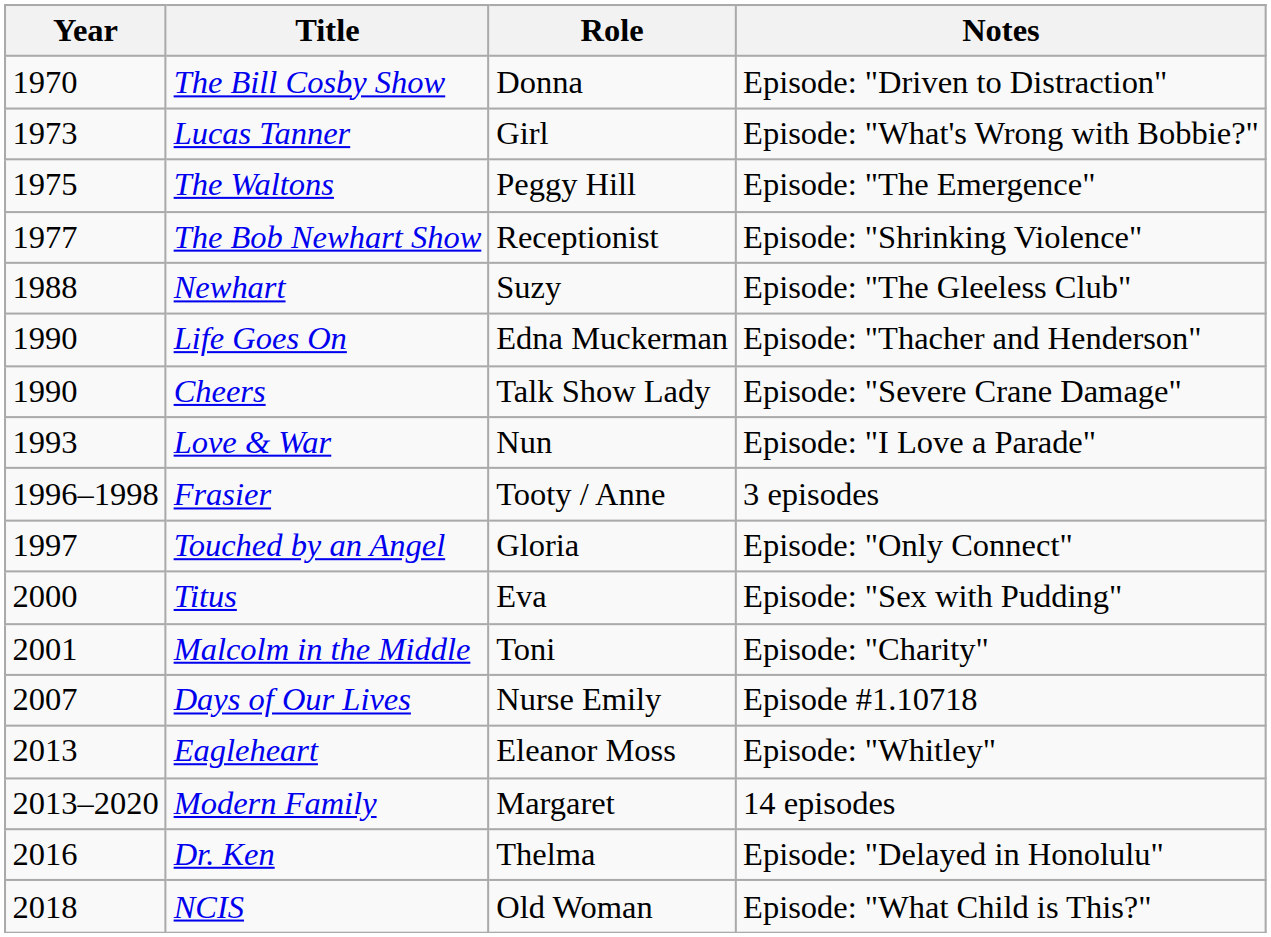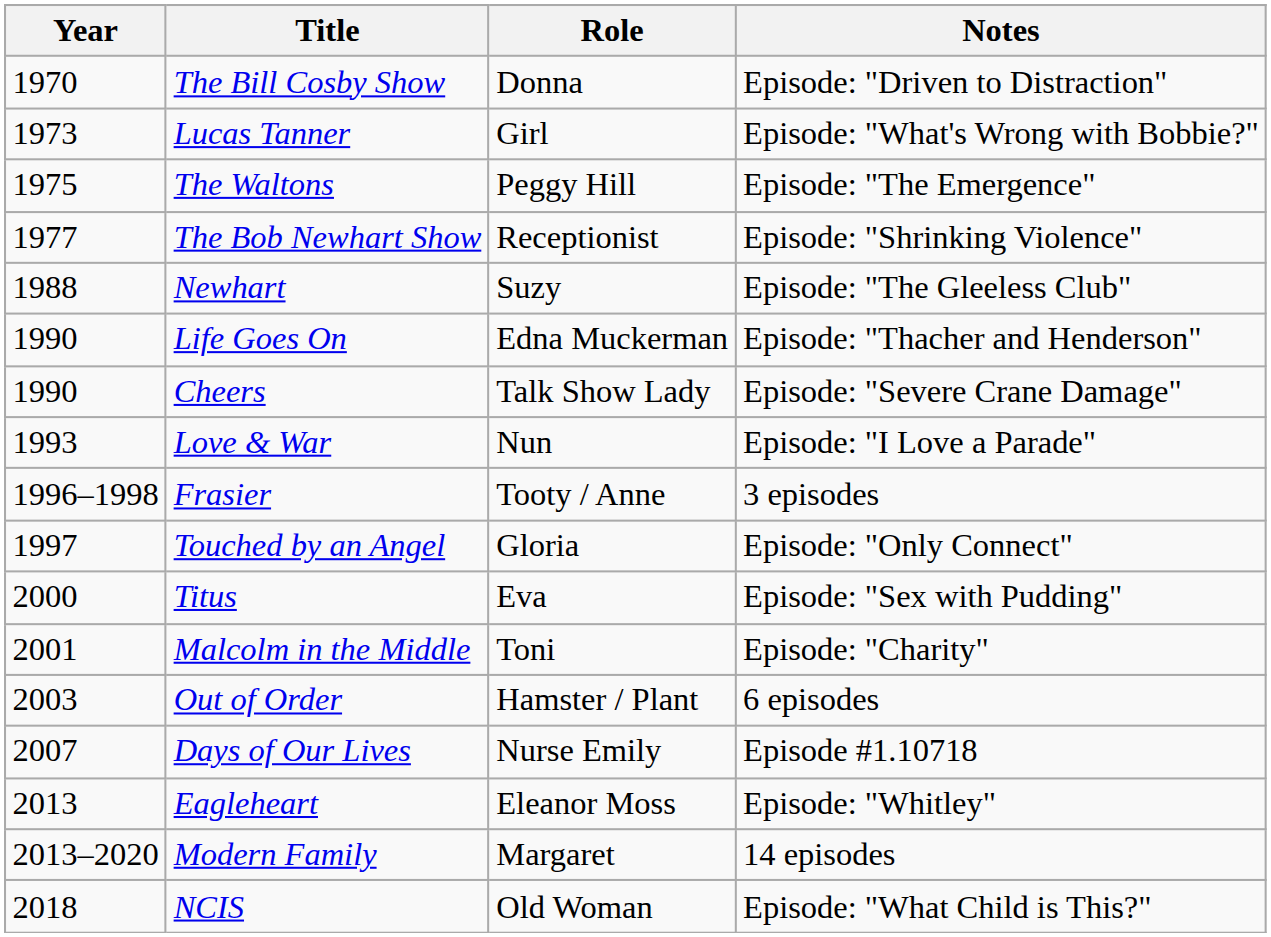 <table class="wikitable sortable">
 <tr>
 <th>Year</th>
 <th>Title</th>
 <th>Role</th>
 <th>Notes</th>
 </tr>
 <tr>
 <td>1970</td>
 <td><em><a href='#'>The Bill Cosby Show</a></em></td>
 <td>Donna</td>
 <td>Episode: "Driven to Distraction"</td>
 </tr>
 <tr>
 <td>1973</td>
 <td><em><a href='#'>Lucas Tanner</a></em></td>
 <td>Girl</td>
 <td>Episode: "What's Wrong with Bobbie?"</td>
 </tr>
 <tr>
 <td>1975</td>
 <td><em><a href='#'>The Waltons</a></em></td>
 <td>Peggy Hill</td>
 <td>Episode: "The Emergence"</td>
 </tr>
 <tr>
 <td>1977</td>
 <td><em><a href='#'>The Bob Newhart Show</a></em></td>
 <td>Receptionist</td>
 <td>Episode: "Shrinking Violence"</td>
 </tr>
 <tr>
 <td>1988</td>
 <td><em><a href='#'>Newhart</a></em></td>
 <td>Suzy</td>
 <td>Episode: "The Gleeless Club"</td>
 </tr>
 <tr>
 <td>1990</td>
 <td><a href='#'><em>Life Goes On</em></a></td>
 <td>Edna Muckerman</td>
 <td>Episode: "Thacher and Henderson"</td>
 </tr>
 <tr>
 <td>1990</td>
 <td><em><a href='#'>Cheers</a></em></td>
 <td>Talk Show Lady</td>
 <td>Episode: "Severe Crane Damage"</td>
 </tr>
 <tr>
 <td>1993</td>
 <td><a href='#'><em>Love & War</em></a></td>
 <td>Nun</td>
 <td>Episode: "I Love a Parade"</td>
 </tr>
 <tr>
 <td>1996–1998</td>
 <td><em><a href='#'>Frasier</a></em></td>
 <td>Tooty / Anne</td>
 <td>3 episodes</td>
 </tr>
 <tr>
 <td>1997</td>
 <td><em><a href='#'>Touched by an Angel</a></em></td>
 <td>Gloria</td>
 <td>Episode: "Only Connect"</td>
 </tr>
 <tr>
 <td>2000</td>
 <td><a href='#'><em>Titus</em></a></td>
 <td>Eva</td>
 <td>Episode: "Sex with Pudding"</td>
 </tr>
 <tr>
 <td>2001</td>
 <td><em><a href='#'>Malcolm in the Middle</a></em></td>
 <td>Toni</td>
 <td>Episode: "Charity"</td>
 </tr>
 <tr>
+<td>2003</td>
+<td><a href='#'><em>Out of Order</em></a></td>
+<td>Hamster / Plant</td>
+<td>6 episodes</td>
+</tr>
+<tr>
 <td>2007</td>
 <td><em><a href='#'>Days of Our Lives</a></em></td>
 <td>Nurse Emily</td>
 <td>Episode #1.10718</td>
 </tr>
 <tr>
 <td>2013</td>
 <td><a href='#'><em>Eagleheart</em></a></td>
 <td>Eleanor Moss</td>
 <td>Episode: "Whitley"</td>
 </tr>
 <tr>
 <td>2013–2020</td>
 <td><em><a href='#'>Modern Family</a></em></td>
 <td>Margaret</td>
 <td>14 episodes</td>
 </tr>
 <tr>
-<td>2016</td>
-<td><em><a href='#'>Dr. Ken</a></em></td>
-<td>Thelma</td>
-<td>Episode: "Delayed in Honolulu"</td>
-</tr>
-<tr>
 <td>2018</td>
 <td><a href='#'><em>NCIS</em></a></td>
 <td>Old Woman</td>
 <td>Episode: "What Child is This?"</td>
 </tr>
 </table>
